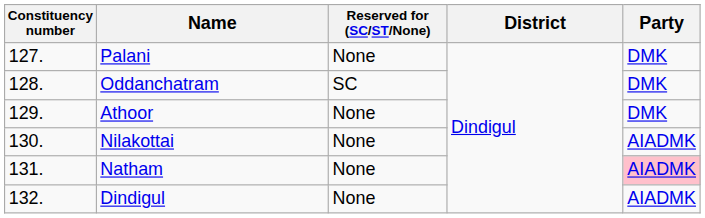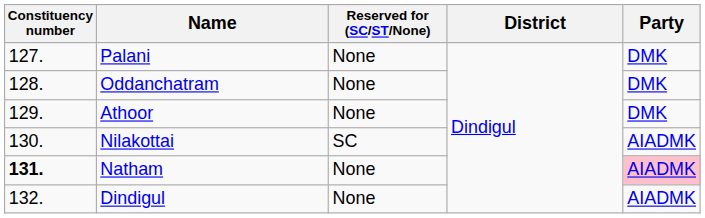 <table class="wikitable sortable">
 <tr>
 <th width="50px" style="font-size:75%">Constituency number</th>
 <th width="200px">Name</th>
 <th width="100px" style="font-size:75%">Reserved for (<a href='#'>SC</a>/<a href='#'>ST</a>/None)</th>
 <th width="150px">District</th>
 <th>Party</th>
 </tr>
 <tr>
 <td>127.</td>
 <td><a href='#'>Palani</a></td>
 <td>None</td>
 <td rowspan="6"><a href='#'>Dindigul</a></td>
 <td><a href='#'>DMK</a></td>
 </tr>
 <tr>
 <td>128.</td>
 <td><a href='#'>Oddanchatram</a></td>
-<td>SC</td>
+<td>None</td>
 <td><a href='#'>DMK</a></td>
 </tr>
 <tr>
 <td>129.</td>
 <td><a href='#'>Athoor</a></td>
 <td>None</td>
 <td><a href='#'>DMK</a></td>
 </tr>
 <tr>
 <td>130.</td>
 <td><a href='#'>Nilakottai</a></td>
-<td>None</td>
+<td>SC</td>
 <td><a href='#'>AIADMK</a></td>
 </tr>
 <tr>
-<td>131.</td>
+<td><strong>131.</strong></td>
 <td><a href='#'>Natham</a></td>
 <td>None</td>
 <td style="background: pink;"><a href='#'>AIADMK</a></td>
 </tr>
 <tr>
 <td>132.</td>
 <td><a href='#'>Dindigul</a></td>
 <td>None</td>
 <td><a href='#'>AIADMK</a></td>
 </tr>
 </table>
